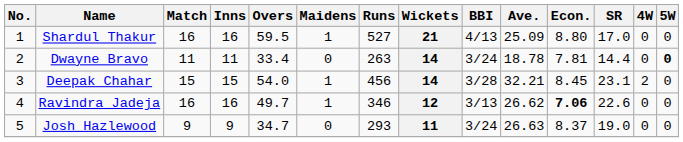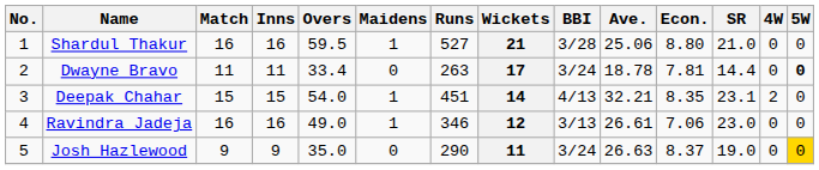 <table class="wikitable sortable" style="text-align: center;">
 <tr>
 <th>No.</th>
 <th>Name</th>
 <th>Match</th>
 <th>Inns</th>
 <th>Overs</th>
 <th>Maidens</th>
 <th>Runs</th>
 <th>Wickets</th>
 <th>BBI</th>
 <th>Ave.</th>
 <th>Econ.</th>
 <th>SR</th>
 <th>4W</th>
 <th>5W</th>
 </tr>
 <tr>
 <td>1</td>
 <td><a href='#'>Shardul Thakur</a></td>
 <td>16</td>
 <td>16</td>
 <td>59.5</td>
 <td>1</td>
 <td>527</td>
 <th>21</th>
-<td>4/13</td>
-<td>25.09</td>
+<td>3/28</td>
+<td>25.06</td>
 <td>8.80</td>
-<td>17.0</td>
+<td>21.0</td>
 <td>0</td>
 <td>0</td>
 </tr>
 <tr>
 <td>2</td>
 <td><a href='#'>Dwayne Bravo</a></td>
 <td>11</td>
 <td>11</td>
 <td>33.4</td>
 <td>0</td>
 <td>263</td>
-<th>14</th>
+<th>17</th>
 <td>3/24</td>
 <td>18.78</td>
 <td>7.81</td>
 <td>14.4</td>
 <td>0</td>
 <td><strong>0</strong></td>
 </tr>
 <tr>
 <td>3</td>
 <td><a href='#'>Deepak Chahar</a></td>
 <td>15</td>
 <td>15</td>
 <td>54.0</td>
 <td>1</td>
-<td>456</td>
+<td>451</td>
 <th>14</th>
-<td>3/28</td>
+<td>4/13</td>
 <td>32.21</td>
-<td>8.45</td>
+<td>8.35</td>
 <td>23.1</td>
 <td>2</td>
 <td>0</td>
 </tr>
 <tr>
 <td>4</td>
 <td><a href='#'>Ravindra Jadeja</a></td>
 <td>16</td>
 <td>16</td>
-<td>49.7</td>
+<td>49.0</td>
 <td>1</td>
 <td>346</td>
 <th>12</th>
 <td>3/13</td>
-<td>26.62</td>
-<td><strong>7.06</strong></td>
-<td>22.6</td>
+<td>26.61</td>
+<td>7.06</td>
+<td>23.0</td>
 <td>0</td>
 <td>0</td>
 </tr>
 <tr>
 <td>5</td>
 <td><a href='#'>Josh Hazlewood</a></td>
 <td>9</td>
 <td>9</td>
-<td>34.7</td>
+<td>35.0</td>
 <td>0</td>
-<td>293</td>
+<td>290</td>
 <th>11</th>
 <td>3/24</td>
 <td>26.63</td>
 <td>8.37</td>
 <td>19.0</td>
 <td>0</td>
-<td>0</td>
+<td style="background: gold;">0</td>
 </tr>
 <tr>
 </tr>
 </table>
